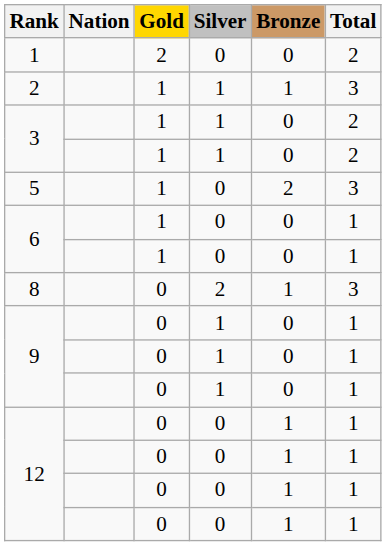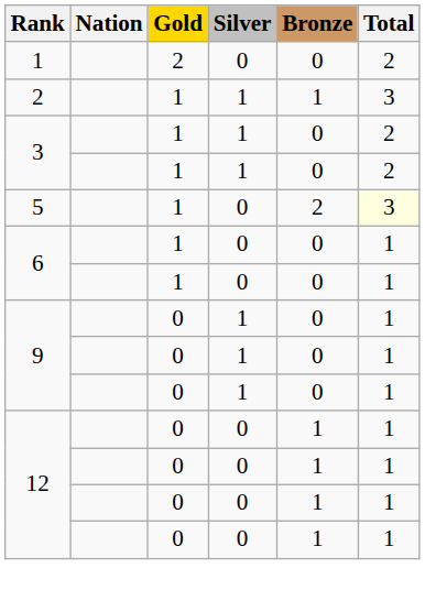 <table class="wikitable sortable" style="text-align:center">
 <tr>
 <th>Rank</th>
 <th>Nation</th>
 <th style="background-color:gold">Gold</th>
 <th style="background-color:silver">Silver</th>
 <th style="background-color:#cc9966">Bronze</th>
 <th>Total</th>
 </tr>
 <tr>
 <td>1</td>
 <td align=left></td>
 <td>2</td>
 <td>0</td>
 <td>0</td>
 <td>2</td>
 </tr>
 <tr>
 <td>2</td>
 <td align=left></td>
 <td>1</td>
 <td>1</td>
 <td>1</td>
 <td>3</td>
 </tr>
 <tr>
 <td rowspan=2>3</td>
 <td align=left></td>
 <td>1</td>
 <td>1</td>
 <td>0</td>
 <td>2</td>
 </tr>
 <tr>
 <td align=left></td>
 <td>1</td>
 <td>1</td>
 <td>0</td>
 <td>2</td>
 </tr>
 <tr>
 <td>5</td>
 <td align=left></td>
 <td>1</td>
 <td>0</td>
 <td>2</td>
-<td>3</td>
+<td style="background: lightyellow;">3</td>
 </tr>
 <tr>
 <td rowspan=2>6</td>
 <td align=left></td>
 <td>1</td>
 <td>0</td>
 <td>0</td>
 <td>1</td>
 </tr>
 <tr>
 <td align=left></td>
 <td>1</td>
 <td>0</td>
 <td>0</td>
 <td>1</td>
-</tr>
-<tr>
-<td>8</td>
-<td align=left></td>
-<td>0</td>
-<td>2</td>
-<td>1</td>
-<td>3</td>
 </tr>
 <tr>
 <td rowspan=3>9</td>
 <td align=left></td>
 <td>0</td>
 <td>1</td>
 <td>0</td>
 <td>1</td>
 </tr>
 <tr>
 <td align=left></td>
 <td>0</td>
 <td>1</td>
 <td>0</td>
 <td>1</td>
 </tr>
 <tr>
 <td align=left></td>
 <td>0</td>
 <td>1</td>
 <td>0</td>
 <td>1</td>
 </tr>
 <tr>
 <td rowspan=4>12</td>
 <td align=left></td>
 <td>0</td>
 <td>0</td>
 <td>1</td>
 <td>1</td>
 </tr>
 <tr>
 <td align=left></td>
 <td>0</td>
 <td>0</td>
 <td>1</td>
 <td>1</td>
 </tr>
 <tr>
 <td align=left></td>
 <td>0</td>
 <td>0</td>
 <td>1</td>
 <td>1</td>
 </tr>
 <tr>
 <td align=left></td>
 <td>0</td>
 <td>0</td>
 <td>1</td>
 <td>1</td>
 </tr>
 </table>
